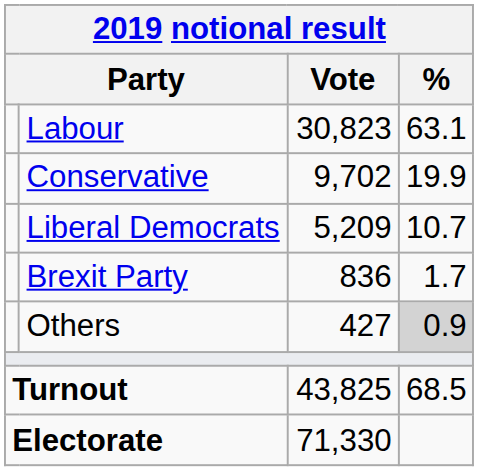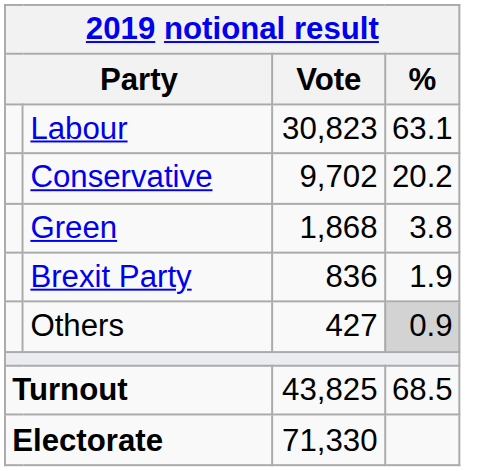 <table class="wikitable">
 <tr>
 <th colspan="4"><a href='#'>2019</a> <a href='#'>notional result</a></th>
 </tr>
 <tr>
 <th bgcolor="#DDDDFF" width="130px" colspan="2">Party</th>
 <th bgcolor="#DDDDFF" width="50px">Vote</th>
 <th bgcolor="#DDDDFF" width="30px">%</th>
 </tr>
 <tr>
 <td></td>
 <td><a href='#'>Labour</a></td>
 <td align=right>30,823</td>
 <td align=right>63.1</td>
 </tr>
 <tr>
 <td></td>
 <td><a href='#'>Conservative</a></td>
 <td align=right>9,702</td>
-<td align=right>19.9</td>
+<td align=right>20.2</td>
 </tr>
 <tr>
 <td></td>
-<td><a href='#'>Liberal Democrats</a></td>
-<td align=right>5,209</td>
-<td align=right>10.7</td>
+<td><a href='#'>Green</a></td>
+<td align=right>1,868</td>
+<td align=right>3.8</td>
 </tr>
 <tr>
 <td></td>
 <td><a href='#'>Brexit Party</a></td>
 <td align=right>836</td>
-<td align=right>1.7</td>
+<td align=right>1.9</td>
 </tr>
 <tr>
 <td></td>
 <td>Others</td>
 <td align=right>427</td>
 <td align=right style="background: lightgrey;">0.9</td>
 </tr>
 <tr>
 <td colspan="4" bgcolor="#EAECF0"></td>
 </tr>
 <tr>
 <td colspan="2"><strong>Turnout</strong></td>
 <td align=right>43,825</td>
 <td align=right>68.5</td>
 </tr>
 <tr>
 <td colspan="2"><strong>Electorate</strong></td>
 <td align=right>71,330</td>
 </tr>
 </table>
